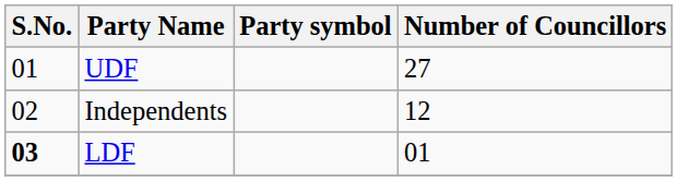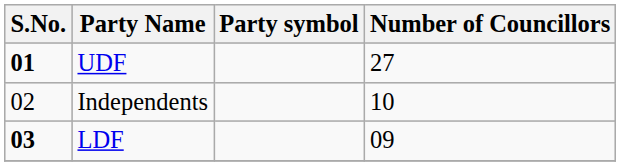 <table class="sortable wikitable">
 <tr>
 <th>S.No.</th>
 <th>Party Name</th>
 <th>Party symbol</th>
 <th>Number of Councillors</th>
 </tr>
 <tr>
-<td>01</td>
+<td><strong>01</strong></td>
 <td><a href='#'>UDF</a></td>
 <td></td>
 <td>27</td>
 </tr>
 <tr>
 <td>02</td>
 <td>Independents</td>
 <td></td>
-<td>12</td>
+<td>10</td>
 </tr>
 <tr>
 <td><strong>03</strong></td>
 <td><a href='#'>LDF</a></td>
 <td></td>
-<td>01</td>
+<td>09</td>
 </tr>
 <tr>
 </tr>
 </table>
